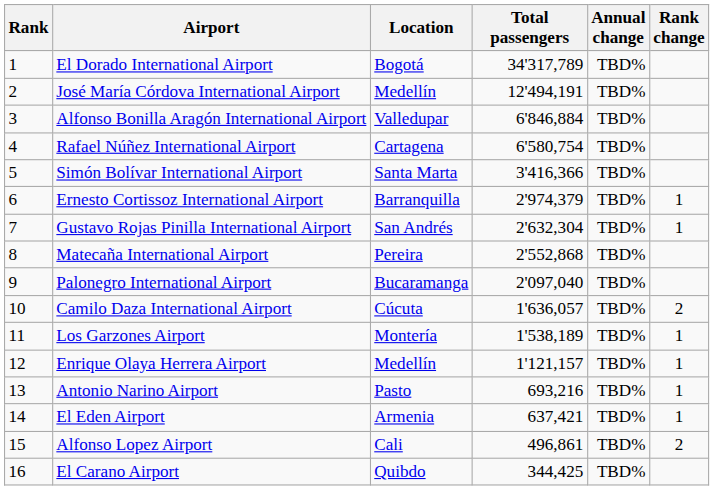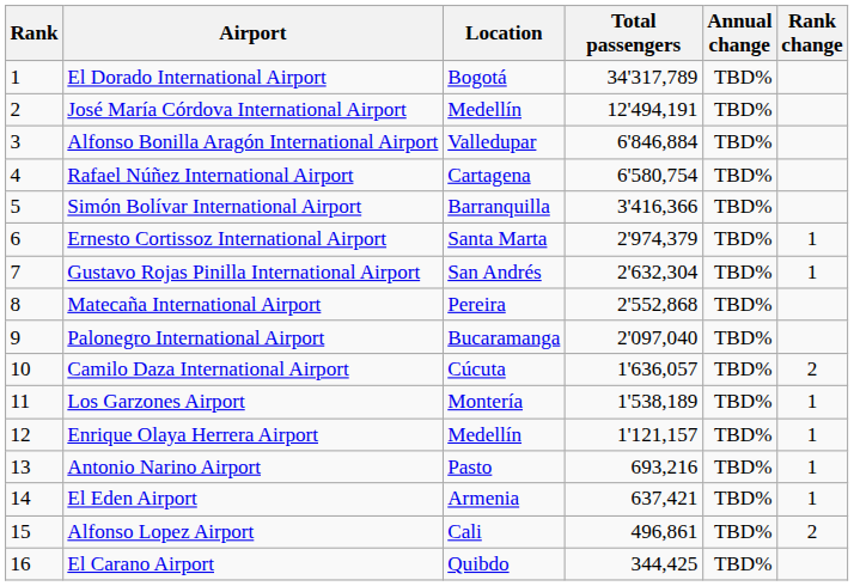 <table class="wikitable">
 <tr>
 <th>Rank</th>
 <th>Airport</th>
 <th>Location</th>
 <th style="width:100px">Total<br>passengers</th>
 <th>Annual<br>change</th>
 <th>Rank<br>change</th>
 </tr>
 <tr>
 <td>1</td>
 <td><a href='#'>El Dorado International Airport</a></td>
 <td><a href='#'>Bogotá</a></td>
 <td align="right">34'317,789</td>
 <td align="right">TBD%</td>
 <td align="center"></td>
 </tr>
 <tr>
 <td>2</td>
 <td><a href='#'>José María Córdova International Airport</a></td>
 <td><a href='#'>Medellín</a></td>
 <td align="right">12'494,191</td>
 <td align="right">TBD%</td>
 <td align="center"></td>
 </tr>
 <tr>
 <td>3</td>
 <td><a href='#'>Alfonso Bonilla Aragón International Airport</a></td>
 <td><a href='#'>Valledupar</a></td>
 <td align="right">6'846,884</td>
 <td align="right">TBD%</td>
 <td align="center"></td>
 </tr>
 <tr>
 <td>4</td>
 <td><a href='#'>Rafael Núñez International Airport</a></td>
 <td><a href='#'>Cartagena</a></td>
 <td align="right">6'580,754</td>
 <td align="right">TBD%</td>
 <td align="center"></td>
 </tr>
 <tr>
 <td>5</td>
 <td><a href='#'>Simón Bolívar International Airport</a></td>
-<td><a href='#'>Santa Marta</a></td>
+<td><a href='#'>Barranquilla</a></td>
 <td align="right">3'416,366</td>
 <td align="right">TBD%</td>
 <td align="center"></td>
 </tr>
 <tr>
 <td>6</td>
 <td><a href='#'>Ernesto Cortissoz International Airport</a></td>
-<td><a href='#'>Barranquilla</a></td>
+<td><a href='#'>Santa Marta</a></td>
 <td align="right">2'974,379</td>
 <td align="right">TBD%</td>
 <td align="center">1</td>
 </tr>
 <tr>
 <td>7</td>
 <td><a href='#'>Gustavo Rojas Pinilla International Airport</a></td>
 <td><a href='#'>San Andrés</a></td>
 <td align="right">2'632,304</td>
 <td align="right">TBD%</td>
 <td align="center">1</td>
 </tr>
 <tr>
 <td>8</td>
 <td><a href='#'>Matecaña International Airport</a></td>
 <td><a href='#'>Pereira</a></td>
 <td align="right">2'552,868</td>
 <td align="right">TBD%</td>
 <td align="center"></td>
 </tr>
 <tr>
 <td>9</td>
 <td><a href='#'>Palonegro International Airport</a></td>
 <td><a href='#'>Bucaramanga</a></td>
 <td align="right">2'097,040</td>
 <td align="right">TBD%</td>
 <td align="center"></td>
 </tr>
 <tr>
 <td>10</td>
 <td><a href='#'>Camilo Daza International Airport</a></td>
 <td><a href='#'>Cúcuta</a></td>
 <td align="right">1'636,057</td>
 <td align="right">TBD%</td>
 <td align="center">2</td>
 </tr>
 <tr>
 <td>11</td>
 <td><a href='#'>Los Garzones Airport</a></td>
 <td><a href='#'>Montería</a></td>
 <td align="right">1'538,189</td>
 <td align="right">TBD%</td>
 <td align="center">1</td>
 </tr>
 <tr>
 <td>12</td>
 <td><a href='#'>Enrique Olaya Herrera Airport</a></td>
 <td><a href='#'>Medellín</a></td>
 <td align="right">1'121,157</td>
 <td align="right">TBD%</td>
 <td align="center">1</td>
 </tr>
 <tr>
 <td>13</td>
 <td><a href='#'>Antonio Narino Airport</a></td>
 <td><a href='#'>Pasto</a></td>
 <td align="right">693,216</td>
 <td align="right">TBD%</td>
 <td align="center">1</td>
 </tr>
 <tr>
 <td>14</td>
 <td><a href='#'>El Eden Airport</a></td>
 <td><a href='#'>Armenia</a></td>
 <td align="right">637,421</td>
 <td align="right">TBD%</td>
 <td align="center">1</td>
 </tr>
 <tr>
 <td>15</td>
 <td><a href='#'>Alfonso Lopez Airport</a></td>
 <td><a href='#'>Cali</a></td>
 <td align="right">496,861</td>
 <td align="right">TBD%</td>
 <td align="center">2</td>
 </tr>
 <tr>
 <td>16</td>
 <td><a href='#'>El Carano Airport</a></td>
 <td><a href='#'>Quibdo</a></td>
 <td align="right">344,425</td>
 <td align="right">TBD%</td>
 <td align="center"></td>
 </tr>
 </table>
